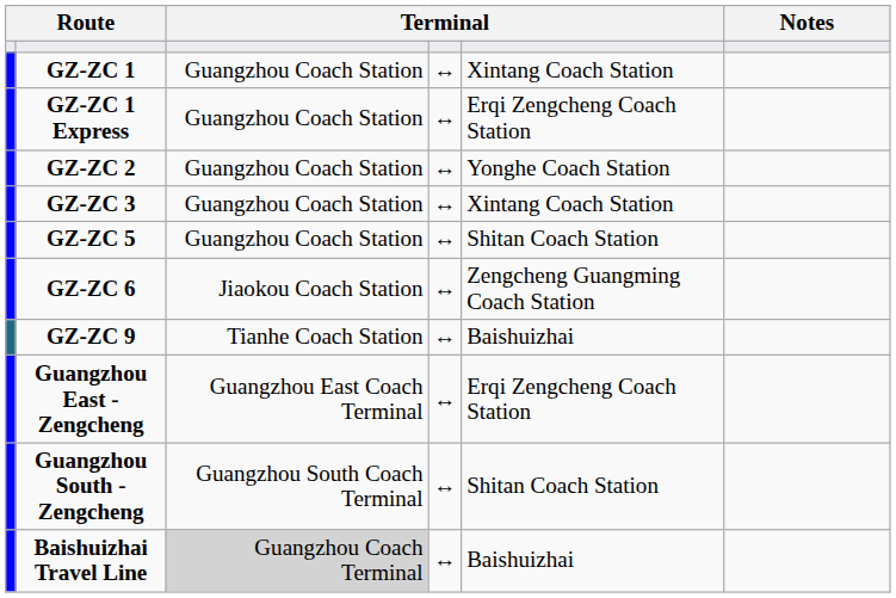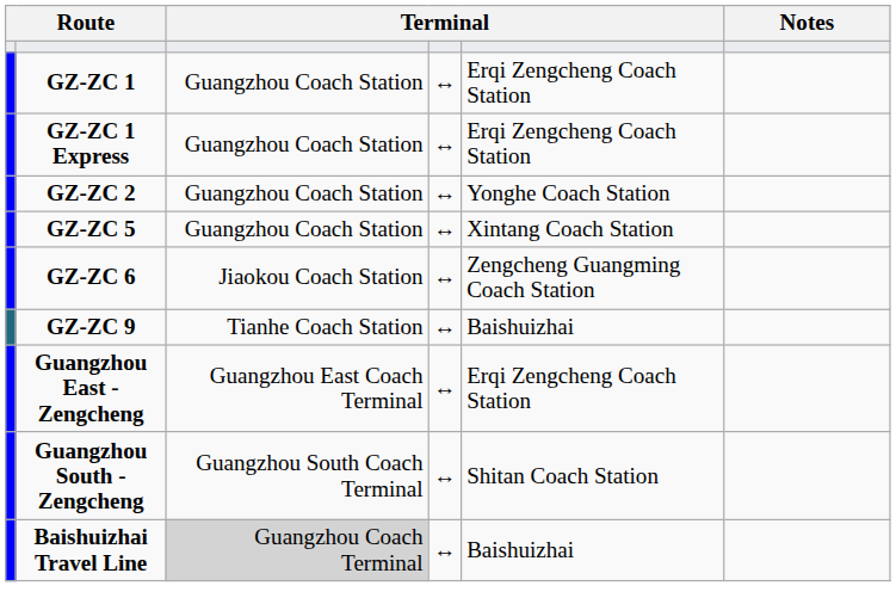 <table class="wikitable sortable" style="width:100%; text-align:center;">
 <tr>
 <th colspan="2" width="18%">Route</th>
 <th colspan="3">Terminal</th>
 <th width="19%">Notes</th>
 </tr>
 <tr style="background:#EAECF0" height=0>
 <td width="1%"></td>
 <td></td>
 <td width="30%"></td>
 <td></td>
 <td width="30%"></td>
 <td></td>
 </tr>
 <tr>
 <td style="background:blue"></td>
 <td><strong>GZ-ZC 1</strong></td>
 <td align=right>Guangzhou Coach Station</td>
 <td>↔</td>
-<td align=left>Xintang Coach Station</td>
+<td align=left>Erqi Zengcheng Coach Station</td>
 <td></td>
 </tr>
 <tr>
 <td style="background:blue"></td>
 <td><strong>GZ-ZC 1 Express</strong></td>
 <td align=right>Guangzhou Coach Station</td>
 <td>↔</td>
 <td align=left>Erqi Zengcheng Coach Station</td>
 <td></td>
 </tr>
 <tr>
 <td style="background:blue"></td>
 <td><strong>GZ-ZC 2</strong></td>
 <td align=right>Guangzhou Coach Station</td>
 <td>↔</td>
 <td align=left>Yonghe Coach Station</td>
 <td></td>
 </tr>
 <tr>
 <td style="background:blue"></td>
-<td><strong>GZ-ZC 3</strong></td>
+<td><strong>GZ-ZC 5</strong></td>
 <td align=right>Guangzhou Coach Station</td>
 <td>↔</td>
 <td align=left>Xintang Coach Station</td>
-<td></td>
-</tr>
-<tr>
-<td style="background:blue"></td>
-<td><strong>GZ-ZC 5</strong></td>
-<td align=right>Guangzhou Coach Station</td>
-<td>↔</td>
-<td align=left>Shitan Coach Station</td>
 <td></td>
 </tr>
 <tr>
 <td style="background:blue"></td>
 <td><strong>GZ-ZC 6</strong></td>
 <td align=right>Jiaokou Coach Station</td>
 <td>↔</td>
 <td align=left>Zengcheng Guangming Coach Station</td>
 <td></td>
 </tr>
 <tr>
 <td style="background:#206880"></td>
 <td><strong>GZ-ZC 9</strong></td>
 <td align=right>Tianhe Coach Station</td>
 <td>↔</td>
 <td align=left>Baishuizhai</td>
 <td></td>
 </tr>
 <tr>
 <td style="background:blue"></td>
 <td><strong>Guangzhou East - Zengcheng</strong></td>
 <td align=right>Guangzhou East Coach Terminal</td>
 <td>↔</td>
 <td align=left>Erqi Zengcheng Coach Station</td>
 <td></td>
 </tr>
 <tr>
 <td style="background:blue"></td>
 <td><strong>Guangzhou South - Zengcheng</strong></td>
 <td align=right>Guangzhou South Coach Terminal</td>
 <td>↔</td>
 <td align=left>Shitan Coach Station</td>
 <td></td>
 </tr>
 <tr>
 <td style="background:blue"></td>
 <td><strong>Baishuizhai Travel Line</strong></td>
 <td align=right style="background: lightgrey;">Guangzhou Coach Terminal</td>
 <td>↔</td>
 <td align=left>Baishuizhai</td>
 <td></td>
 </tr>
 </table>
